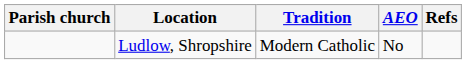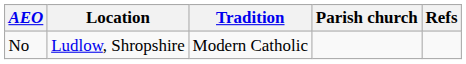 <table class="wikitable sortable">
 <tr>
-<th>Parish church</th>
+<th><em><a href='#'>AEO</a></em></th>
 <th>Location</th>
 <th><a href='#'>Tradition</a></th>
-<th><em><a href='#'>AEO</a></em></th>
+<th>Parish church</th>
 <th>Refs</th>
 </tr>
 <tr>
-<td></td>
+<td>No</td>
 <td><a href='#'>Ludlow</a>, Shropshire</td>
 <td>Modern Catholic</td>
-<td>No</td>
+<td></td>
 <td></td>
 </tr>
 </table>
